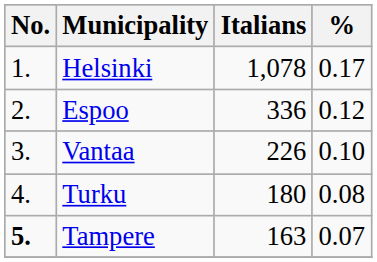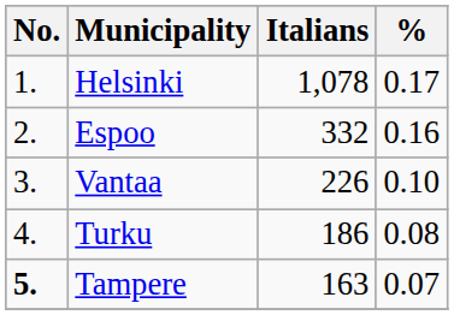 <table class="wikitable sortable">
 <tr>
 <th>No.</th>
 <th>Municipality</th>
 <th>Italians</th>
 <th>%</th>
 </tr>
 <tr>
 <td>1.</td>
 <td><a href='#'>Helsinki</a></td>
 <td align=right>1,078</td>
 <td align=right>0.17</td>
 </tr>
 <tr>
 <td>2.</td>
 <td><a href='#'>Espoo</a></td>
-<td align=right>336</td>
-<td align=right>0.12</td>
+<td align=right>332</td>
+<td align=right>0.16</td>
 </tr>
 <tr>
 <td>3.</td>
 <td><a href='#'>Vantaa</a></td>
 <td align=right>226</td>
 <td align=right>0.10</td>
 </tr>
 <tr>
 <td>4.</td>
 <td><a href='#'>Turku</a></td>
-<td align=right>180</td>
+<td align=right>186</td>
 <td align=right>0.08</td>
 </tr>
 <tr>
 <td><strong>5.</strong></td>
 <td><a href='#'>Tampere</a></td>
 <td align=right>163</td>
 <td align=right>0.07</td>
 </tr>
 <tr>
 </tr>
 </table>
